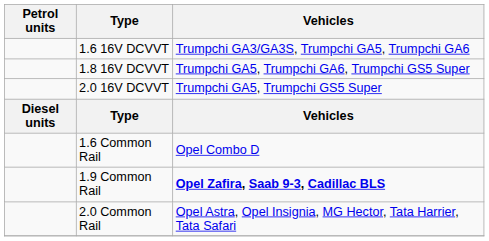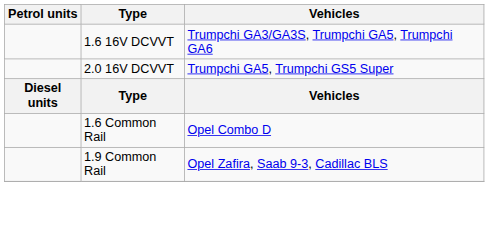 <table class=wikitable>
 <tr>
 <th>Petrol units</th>
 <th>Type</th>
 <th>Vehicles</th>
 </tr>
 <tr>
 <td></td>
 <td>1.6 16V DCVVT</td>
 <td><a href='#'>Trumpchi GA3/GA3S</a>, <a href='#'>Trumpchi GA5</a>, <a href='#'>Trumpchi GA6</a></td>
-</tr>
-<tr>
-<td></td>
-<td>1.8 16V DCVVT</td>
-<td><a href='#'>Trumpchi GA5</a>, <a href='#'>Trumpchi GA6</a>, <a href='#'>Trumpchi GS5 Super</a></td>
 </tr>
 <tr>
 <td></td>
 <td>2.0 16V DCVVT</td>
 <td><a href='#'>Trumpchi GA5</a>, <a href='#'>Trumpchi GS5 Super</a></td>
 </tr>
 <tr>
 <th>Diesel units</th>
 <th>Type</th>
 <th>Vehicles</th>
 </tr>
 <tr>
 <td></td>
 <td>1.6 Common Rail</td>
 <td><a href='#'>Opel Combo D</a></td>
 </tr>
 <tr>
 <td></td>
 <td>1.9 Common Rail</td>
-<td><strong><a href='#'>Opel Zafira</a>, <a href='#'>Saab 9-3</a>, <a href='#'>Cadillac BLS</a></strong></td>
-</tr>
-<tr>
-<td></td>
-<td>2.0 Common Rail</td>
-<td><a href='#'>Opel Astra</a>, <a href='#'>Opel Insignia</a>, <a href='#'>MG Hector</a>, <a href='#'>Tata Harrier</a>, <a href='#'>Tata Safari</a></td>
+<td><a href='#'>Opel Zafira</a>, <a href='#'>Saab 9-3</a>, <a href='#'>Cadillac BLS</a></td>
 </tr>
 <tr>
 </tr>
 </table>
